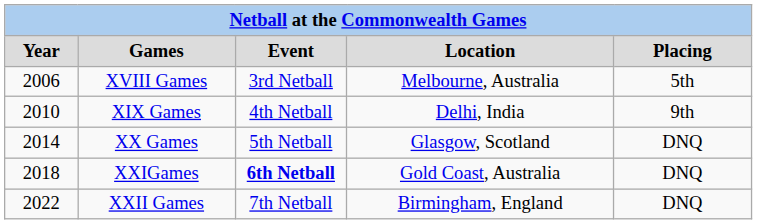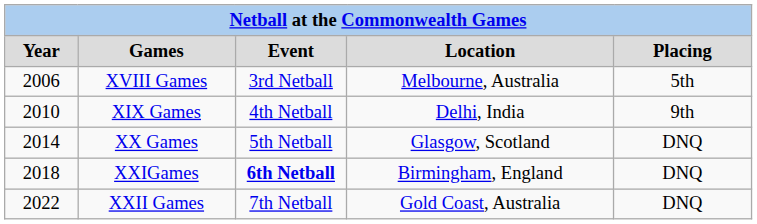 <table class=wikitable style="text-align:center; font-size:90%">
 <tr>
 <th colspan=5 style=background:#ABCDEF><a href='#'>Netball</a> at the <a href='#'>Commonwealth Games</a></th>
 </tr>
 <tr>
 <th width=50 style=background:gainsboro>Year</th>
 <th width=115 style=background:gainsboro>Games</th>
 <th width=80 style=background:gainsboro>Event</th>
 <th width=200 style=background:gainsboro>Location</th>
 <th width=100 style=background:gainsboro>Placing</th>
 </tr>
 <tr>
 <td>2006</td>
 <td><a href='#'>XVIII Games</a></td>
 <td><a href='#'>3rd Netball</a></td>
 <td><a href='#'>Melbourne</a>, Australia</td>
 <td>5th</td>
 </tr>
 <tr>
 <td>2010</td>
 <td><a href='#'>XIX Games</a></td>
 <td><a href='#'>4th Netball</a></td>
 <td><a href='#'>Delhi</a>, India</td>
 <td>9th</td>
 </tr>
 <tr>
 <td>2014</td>
 <td><a href='#'>XX Games</a></td>
 <td><a href='#'>5th Netball</a></td>
 <td><a href='#'>Glasgow</a>, Scotland</td>
 <td>DNQ</td>
 </tr>
 <tr>
 <td>2018</td>
 <td><a href='#'>XXIGames</a></td>
 <td><strong><a href='#'>6th Netball</a></strong></td>
-<td><a href='#'>Gold Coast</a>, Australia</td>
+<td><a href='#'>Birmingham</a>, England</td>
 <td>DNQ</td>
 </tr>
 <tr>
 <td>2022</td>
 <td><a href='#'>XXII Games</a></td>
 <td><a href='#'>7th Netball</a></td>
-<td><a href='#'>Birmingham</a>, England</td>
+<td><a href='#'>Gold Coast</a>, Australia</td>
 <td>DNQ</td>
 </tr>
 </table>
